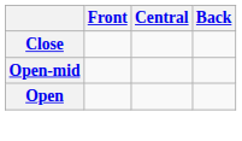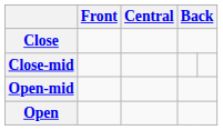 <table class="wikitable" style="text-align:center">
 <tr>
 <th></th>
 <th><a href='#'>Front</a></th>
 <th><a href='#'>Central</a></th>
 <th colspan="2"><a href='#'>Back</a></th>
 </tr>
 <tr align="center">
 <th><a href='#'>Close</a></th>
 <td></td>
 <td></td>
 <td colspan="2"></td>
+</tr>
+<tr align="center">
+<th><a href='#'>Close-mid</a></th>
+<td></td>
+<td></td>
+<td></td>
+<td></td>
 </tr>
 <tr>
 <th><a href='#'>Open-mid</a></th>
 <td></td>
 <td></td>
 <td colspan="2"></td>
 </tr>
 <tr align="center">
 <th><a href='#'>Open</a></th>
 <td></td>
 <td></td>
 <td colspan="2"></td>
 </tr>
 </table>
